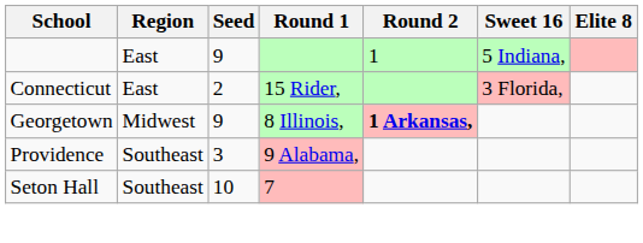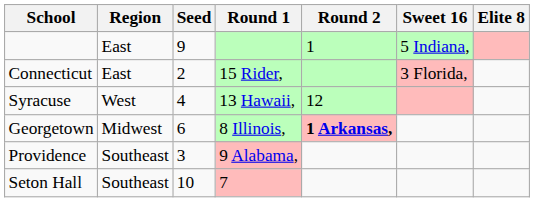 <table class="wikitable">
 <tr>
 <th>School</th>
 <th>Region</th>
 <th>Seed</th>
 <th>Round 1</th>
 <th>Round 2</th>
 <th>Sweet 16</th>
 <th>Elite 8</th>
 </tr>
 <tr>
 <td></td>
 <td>East</td>
 <td>9</td>
 <td style="background:#bfb;"></td>
 <td style="background:#bfb;">1  </td>
 <td style="background:#bfb;">5 <a href='#'>Indiana</a>, </td>
 <td style="background:#fbb;"></td>
 </tr>
 <tr>
 <td>Connecticut</td>
 <td>East</td>
 <td>2</td>
 <td style="background:#bfb;">15 <a href='#'>Rider</a>, </td>
 <td style="background:#bfb;"></td>
 <td style="background:#fbb;">3 Florida, </td>
 <td></td>
 </tr>
 <tr>
+<td>Syracuse</td>
+<td>West</td>
+<td>4</td>
+<td style="background:#bfb;">13 <a href='#'>Hawaii</a>, </td>
+<td style="background:#bfb;">12  </td>
+<td style="background:#fbb;"></td>
+<td></td>
+</tr>
+<tr>
 <td>Georgetown</td>
 <td>Midwest</td>
-<td>9</td>
+<td>6</td>
 <td style="background:#bfb;">8 <a href='#'>Illinois</a>, </td>
 <td style="background:#fbb;"><strong>1 <a href='#'>Arkansas</a>, </strong></td>
 <td></td>
 <td></td>
 </tr>
 <tr>
 <td>Providence</td>
 <td>Southeast</td>
 <td>3</td>
 <td style="background:#fbb;">9 <a href='#'>Alabama</a>, </td>
 <td></td>
 <td></td>
 <td></td>
 </tr>
 <tr>
 <td>Seton Hall</td>
 <td>Southeast</td>
 <td>10</td>
 <td style="background:#fbb;">7  </td>
 <td></td>
 <td></td>
 <td></td>
 </tr>
 </table>
